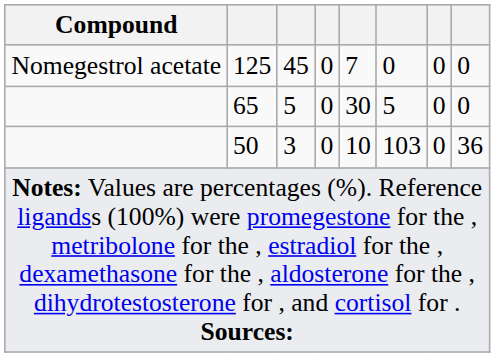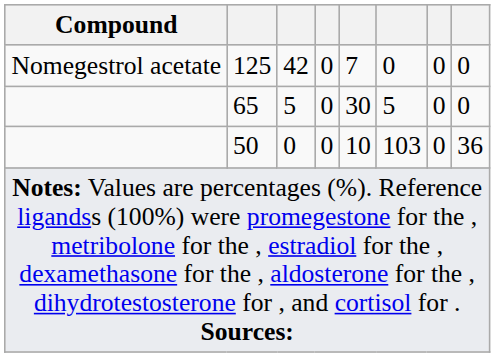 <table class="wikitable mw-collapsible mw-collapsed" style="text-align:left; margin-left:auto; margin-right:auto; border:none;">
 <tr>
 <th>Compound</th>
 <th></th>
 <th></th>
 <th></th>
 <th></th>
 <th></th>
 <th></th>
 <th></th>
 </tr>
 <tr>
 <td>Nomegestrol acetate</td>
 <td>125</td>
-<td>45</td>
+<td>42</td>
 <td>0</td>
 <td>7</td>
 <td>0</td>
 <td>0</td>
 <td>0</td>
 </tr>
 <tr>
 <td></td>
 <td>65</td>
 <td>5</td>
 <td>0</td>
 <td>30</td>
 <td>5</td>
 <td>0</td>
 <td>0</td>
 </tr>
 <tr>
 <td></td>
 <td>50</td>
-<td>3</td>
+<td>0</td>
 <td>0</td>
 <td>10</td>
 <td>103</td>
 <td>0</td>
 <td>36</td>
 </tr>
 <tr class="sortbottom">
 <td colspan="9" style="width: 1px; background-color:#eaecf0; text-align: center;"><strong>Notes:</strong> Values are percentages (%). Reference <a href='#'>ligands</a>s (100%) were <a href='#'>promegestone</a> for the , <a href='#'>metribolone</a> for the , <a href='#'>estradiol</a> for the , <a href='#'>dexamethasone</a> for the , <a href='#'>aldosterone</a> for the , <a href='#'>dihydrotestosterone</a> for , and <a href='#'>cortisol</a> for . <strong>Sources:</strong> </td>
 </tr>
 </table>
